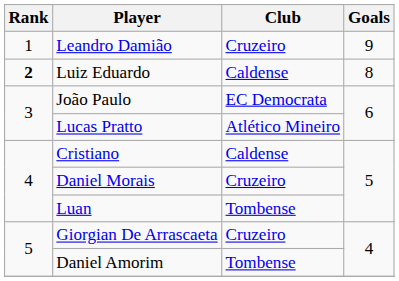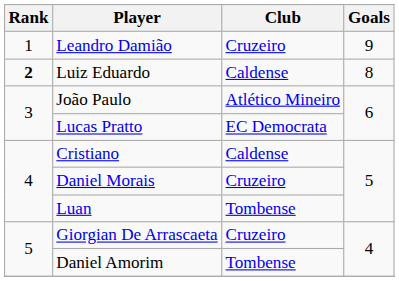 <table class="wikitable">
 <tr>
 <th>Rank</th>
 <th>Player</th>
 <th>Club</th>
 <th>Goals</th>
 </tr>
 <tr>
 <td rowspan="1" align="center">1</td>
 <td> <a href='#'>Leandro Damião</a></td>
 <td><a href='#'>Cruzeiro</a></td>
 <td align="center">9</td>
 </tr>
 <tr>
 <td rowspan="1" align="center"><strong>2</strong></td>
 <td> Luiz Eduardo</td>
 <td><a href='#'>Caldense</a></td>
 <td align="center">8</td>
 </tr>
 <tr>
 <td rowspan="2" align="center">3</td>
 <td> João Paulo</td>
-<td><a href='#'>EC Democrata</a></td>
+<td><a href='#'>Atlético Mineiro</a></td>
 <td rowspan="2" align="center">6</td>
 </tr>
 <tr>
 <td><a href='#'>Lucas Pratto</a></td>
-<td><a href='#'>Atlético Mineiro</a></td>
+<td><a href='#'>EC Democrata</a></td>
 </tr>
 <tr>
 <td rowspan="3" align="center">4</td>
 <td> <a href='#'>Cristiano</a></td>
 <td><a href='#'>Caldense</a></td>
 <td rowspan="3" align="center">5</td>
 </tr>
 <tr>
 <td> <a href='#'>Daniel Morais</a></td>
 <td><a href='#'>Cruzeiro</a></td>
 </tr>
 <tr>
 <td> <a href='#'>Luan</a></td>
 <td><a href='#'>Tombense</a></td>
 </tr>
 <tr>
 <td rowspan="2" align="center">5</td>
 <td> <a href='#'>Giorgian De Arrascaeta</a></td>
 <td><a href='#'>Cruzeiro</a></td>
 <td rowspan="2" align="center">4</td>
 </tr>
 <tr>
 <td> Daniel Amorim</td>
 <td><a href='#'>Tombense</a></td>
 </tr>
 <tr>
 </tr>
 </table>
